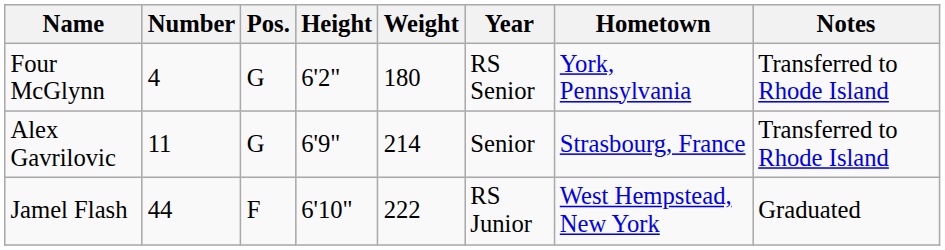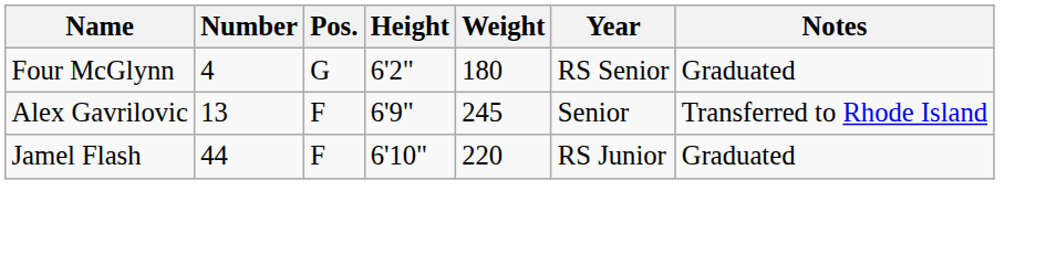 <table class="wikitable sortable" border="1">
 <tr>
 <th>Name</th>
 <th>Number</th>
 <th>Pos.</th>
 <th>Height</th>
 <th>Weight</th>
 <th>Year</th>
-<th>Hometown</th>
 <th class="unsortable">Notes</th>
 </tr>
 <tr>
 <td>Four McGlynn</td>
 <td>4</td>
 <td>G</td>
 <td>6'2"</td>
 <td>180</td>
 <td>RS Senior</td>
-<td><a href='#'>York, Pennsylvania</a></td>
-<td>Transferred to <a href='#'>Rhode Island</a></td>
+<td>Graduated</td>
 </tr>
 <tr>
 <td>Alex Gavrilovic</td>
-<td>11</td>
-<td>G</td>
+<td>13</td>
+<td>F</td>
 <td>6'9"</td>
-<td>214</td>
+<td>245</td>
 <td>Senior</td>
-<td><a href='#'>Strasbourg, France</a></td>
 <td>Transferred to <a href='#'>Rhode Island</a></td>
 </tr>
 <tr>
 <td>Jamel Flash</td>
 <td>44</td>
 <td>F</td>
 <td>6'10"</td>
-<td>222</td>
+<td>220</td>
 <td>RS Junior</td>
-<td><a href='#'>West Hempstead, New York</a></td>
 <td>Graduated</td>
 </tr>
 </table>
